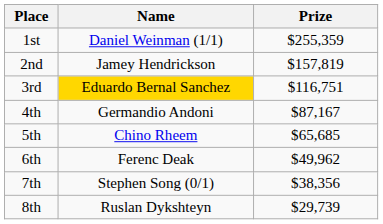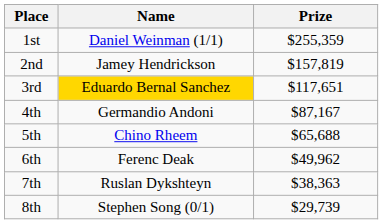 <table class="wikitable">
 <tr>
 <th width="50">Place</th>
 <th width="200">Name</th>
 <th width="125">Prize</th>
 </tr>
 <tr>
 <td align = "center">1st</td>
 <td align = "center"> <a href='#'>Daniel Weinman</a> (1/1)</td>
 <td align = "center">$255,359</td>
 </tr>
 <tr>
 <td align = "center">2nd</td>
 <td align = "center"> Jamey Hendrickson</td>
 <td align = "center">$157,819</td>
 </tr>
 <tr>
 <td align = "center">3rd</td>
 <td align = "center" style="background: gold;"> Eduardo Bernal Sanchez</td>
-<td align = "center">$116,751</td>
+<td align = "center">$117,651</td>
 </tr>
 <tr>
 <td align = "center">4th</td>
 <td align = "center"> Germandio Andoni</td>
 <td align = "center">$87,167</td>
 </tr>
 <tr>
 <td align = "center">5th</td>
 <td align = "center"> <a href='#'>Chino Rheem</a></td>
-<td align = "center">$65,685</td>
+<td align = "center">$65,688</td>
 </tr>
 <tr>
 <td align = "center">6th</td>
 <td align = "center"> Ferenc Deak</td>
 <td align = "center">$49,962</td>
 </tr>
 <tr>
 <td align = "center">7th</td>
-<td align = "center"> Stephen Song (0/1)</td>
-<td align = "center">$38,356</td>
+<td align = "center"> Ruslan Dykshteyn</td>
+<td align = "center">$38,363</td>
 </tr>
 <tr>
 <td align = "center">8th</td>
-<td align = "center"> Ruslan Dykshteyn</td>
+<td align = "center"> Stephen Song (0/1)</td>
 <td align = "center">$29,739</td>
 </tr>
 </table>
